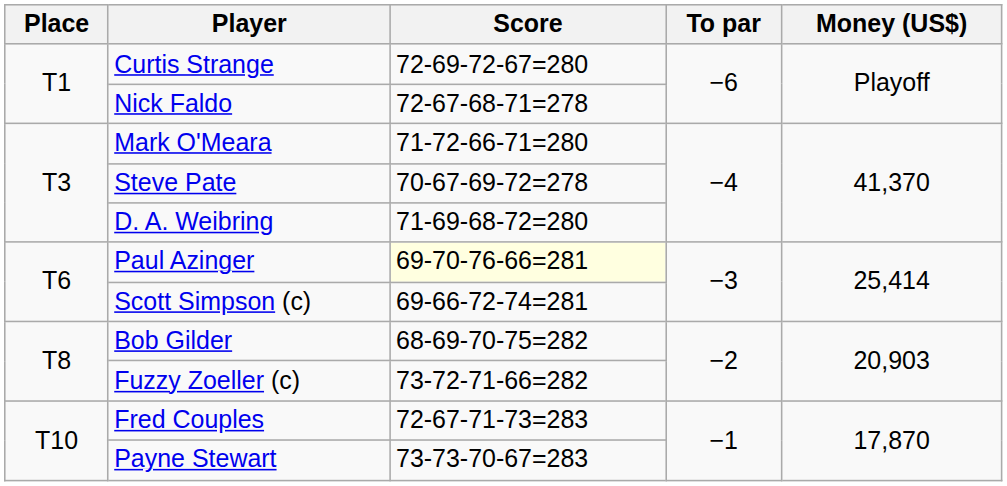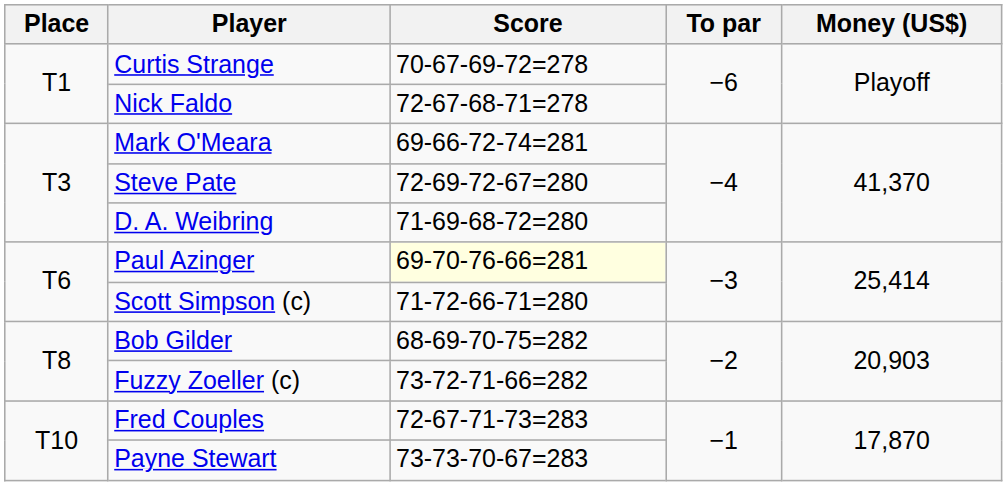 <table class="wikitable" style="width:40em;margin-bottom:0;">
 <tr>
 <th>Place</th>
 <th>Player</th>
 <th>Score</th>
 <th>To par</th>
 <th>Money (US$)</th>
 </tr>
 <tr>
 <td align=center rowspan=2>T1</td>
 <td> <a href='#'>Curtis Strange</a></td>
-<td>72-69-72-67=280</td>
+<td>70-67-69-72=278</td>
 <td rowspan=2 align=center>−6</td>
 <td align=center rowspan=2>Playoff</td>
 </tr>
 <tr>
 <td> <a href='#'>Nick Faldo</a></td>
 <td>72-67-68-71=278</td>
 </tr>
 <tr>
 <td rowspan=3 align=center>T3</td>
 <td> <a href='#'>Mark O'Meara</a></td>
-<td>71-72-66-71=280</td>
+<td>69-66-72-74=281</td>
 <td rowspan=3 align=center>−4</td>
 <td rowspan=3 align=center>41,370</td>
 </tr>
 <tr>
 <td> <a href='#'>Steve Pate</a></td>
-<td>70-67-69-72=278</td>
+<td>72-69-72-67=280</td>
 </tr>
 <tr>
 <td> <a href='#'>D. A. Weibring</a></td>
 <td>71-69-68-72=280</td>
 </tr>
 <tr>
 <td rowspan=2 align=center>T6</td>
 <td> <a href='#'>Paul Azinger</a></td>
 <td style="background: lightyellow;">69-70-76-66=281</td>
 <td rowspan=2 align=center>−3</td>
 <td rowspan=2 align=center>25,414</td>
 </tr>
 <tr>
 <td> <a href='#'>Scott Simpson</a> (c)</td>
-<td>69-66-72-74=281</td>
+<td>71-72-66-71=280</td>
 </tr>
 <tr>
 <td rowspan=2 align=center>T8</td>
 <td> <a href='#'>Bob Gilder</a></td>
 <td>68-69-70-75=282</td>
 <td rowspan=2 align=center>−2</td>
 <td rowspan=2 align=center>20,903</td>
 </tr>
 <tr>
 <td> <a href='#'>Fuzzy Zoeller</a> (c)</td>
 <td>73-72-71-66=282</td>
 </tr>
 <tr>
 <td rowspan=2 align=center>T10</td>
 <td> <a href='#'>Fred Couples</a></td>
 <td>72-67-71-73=283</td>
 <td rowspan=2 align=center>−1</td>
 <td rowspan=2 align=center>17,870</td>
 </tr>
 <tr>
 <td> <a href='#'>Payne Stewart</a></td>
 <td>73-73-70-67=283</td>
 </tr>
 </table>
